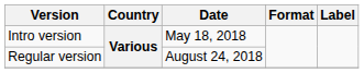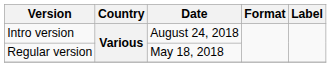 <table class="wikitable plainrowheaders">
 <tr>
 <th>Version</th>
 <th>Country</th>
 <th>Date</th>
 <th>Format</th>
 <th>Label</th>
 </tr>
 <tr>
 <td>Intro version</td>
 <th scope="row" rowspan="2">Various</th>
-<td>May 18, 2018</td>
+<td>August 24, 2018</td>
 <td rowspan="2"></td>
 <td rowspan="2"><br></td>
 </tr>
 <tr>
 <td>Regular version</td>
-<td>August 24, 2018</td>
+<td>May 18, 2018</td>
 </tr>
 <tr>
 </tr>
 </table>
